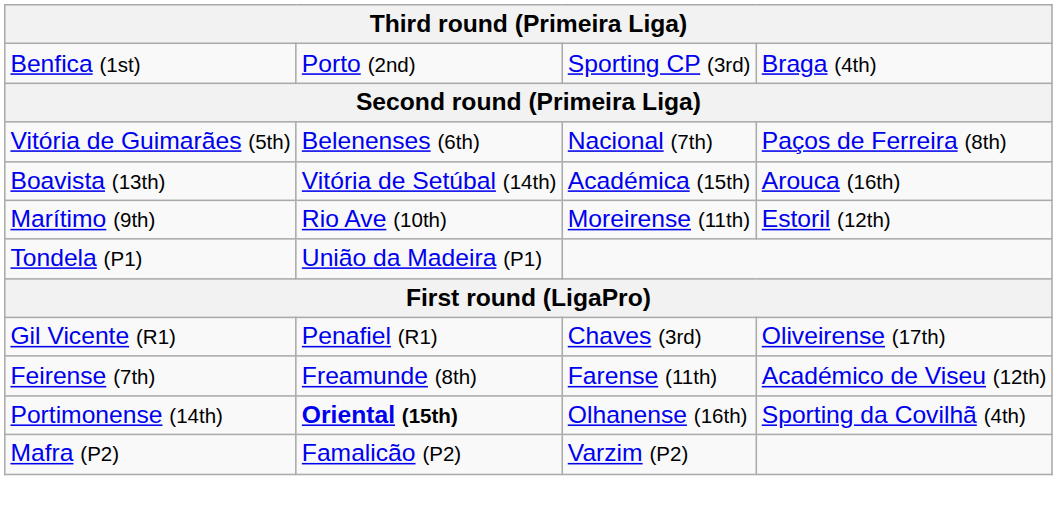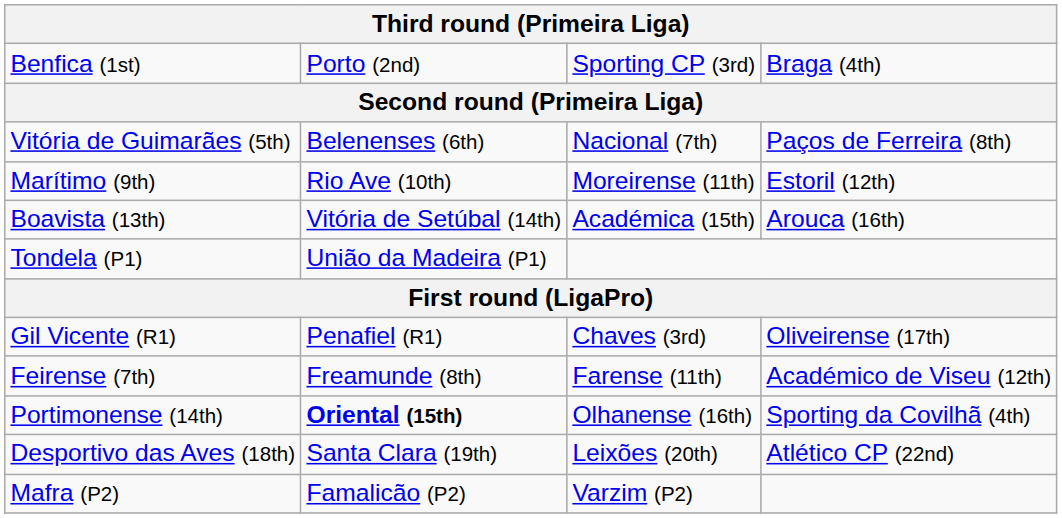 <table class="wikitable">
 <tr>
 <th colspan="4">Third round (Primeira Liga)</th>
 </tr>
 <tr>
 <td><a href='#'>Benfica</a> <small>(1st)</small></td>
 <td><a href='#'>Porto</a> <small>(2nd)</small></td>
 <td><a href='#'>Sporting CP</a> <small>(3rd)</small></td>
 <td><a href='#'>Braga</a> <small>(4th)</small></td>
 </tr>
 <tr>
 <th colspan="4">Second round (Primeira Liga)</th>
 </tr>
 <tr>
 <td><a href='#'>Vitória de Guimarães</a> <small>(5th)</small></td>
 <td><a href='#'>Belenenses</a> <small>(6th)</small></td>
 <td><a href='#'>Nacional</a> <small>(7th)</small></td>
 <td><a href='#'>Paços de Ferreira</a> <small>(8th)</small></td>
 </tr>
 <tr>
+<td><a href='#'>Marítimo</a> <small>(9th)</small></td>
+<td><a href='#'>Rio Ave</a> <small>(10th)</small></td>
+<td><a href='#'>Moreirense</a> <small>(11th)</small></td>
+<td><a href='#'>Estoril</a> <small>(12th)</small></td>
+</tr>
+<tr>
 <td><a href='#'>Boavista</a> <small>(13th)</small></td>
 <td><a href='#'>Vitória de Setúbal</a> <small>(14th)</small></td>
 <td><a href='#'>Académica</a> <small>(15th)</small></td>
 <td><a href='#'>Arouca</a> <small>(16th)</small></td>
-</tr>
-<tr>
-<td><a href='#'>Marítimo</a> <small>(9th)</small></td>
-<td><a href='#'>Rio Ave</a> <small>(10th)</small></td>
-<td><a href='#'>Moreirense</a> <small>(11th)</small></td>
-<td><a href='#'>Estoril</a> <small>(12th)</small></td>
 </tr>
 <tr>
 <td><a href='#'>Tondela</a> <small>(P1)</small></td>
 <td><a href='#'>União da Madeira</a> <small>(P1)</small></td>
 <td colspan="2"></td>
 </tr>
 <tr>
 <th colspan="4">First round (LigaPro)</th>
 </tr>
 <tr>
 <td><a href='#'>Gil Vicente</a> <small>(R1)</small></td>
 <td><a href='#'>Penafiel</a> <small>(R1)</small></td>
 <td><a href='#'>Chaves</a> <small>(3rd)</small></td>
 <td><a href='#'>Oliveirense</a> <small>(17th)</small></td>
 </tr>
 <tr>
 <td><a href='#'>Feirense</a> <small>(7th)</small></td>
 <td><a href='#'>Freamunde</a> <small>(8th)</small></td>
 <td><a href='#'>Farense</a> <small>(11th)</small></td>
 <td><a href='#'>Académico de Viseu</a> <small>(12th)</small></td>
 </tr>
 <tr>
 <td><a href='#'>Portimonense</a> <small>(14th)</small></td>
 <td><strong><a href='#'>Oriental</a> <small>(15th)</small></strong></td>
 <td><a href='#'>Olhanense</a> <small>(16th)</small></td>
 <td><a href='#'>Sporting da Covilhã</a> <small>(4th)</small></td>
 </tr>
 <tr>
+<td><a href='#'>Desportivo das Aves</a> <small>(18th)</small></td>
+<td><a href='#'>Santa Clara</a> <small>(19th)</small></td>
+<td><a href='#'>Leixões</a> <small>(20th)</small></td>
+<td><a href='#'>Atlético CP</a> <small>(22nd)</small></td>
+</tr>
+<tr>
 <td><a href='#'>Mafra</a> <small>(P2)</small></td>
 <td><a href='#'>Famalicão</a> <small>(P2)</small></td>
 <td><a href='#'>Varzim</a> <small>(P2)</small></td>
 <td colspan="1"></td>
 </tr>
 </table>
